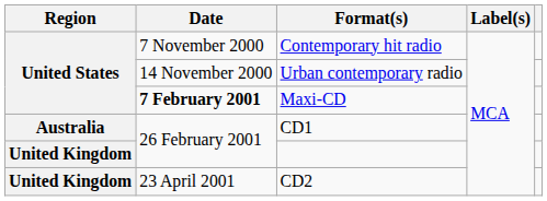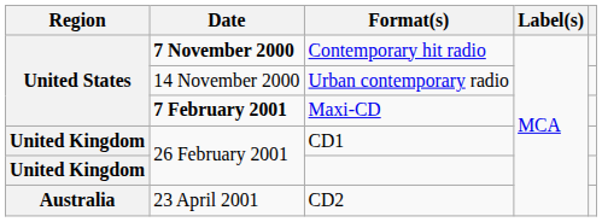 <table class="wikitable plainrowheaders">
 <tr>
 <th scope="col">Region</th>
 <th scope="col">Date</th>
 <th scope="col">Format(s)</th>
 <th scope="col">Label(s)</th>
 <th scope="col"></th>
 </tr>
 <tr>
 <th scope="row" rowspan="3">United States</th>
-<td>7 November 2000</td>
+<td><strong>7 November 2000</strong></td>
 <td><a href='#'>Contemporary hit radio</a></td>
 <td rowspan="6"><a href='#'>MCA</a></td>
 <td align="center"></td>
 </tr>
 <tr>
 <td>14 November 2000</td>
 <td><a href='#'>Urban contemporary</a> radio</td>
 <td align="center"></td>
 </tr>
 <tr>
 <td><strong>7 February 2001</strong></td>
 <td><a href='#'>Maxi-CD</a></td>
 <td align="center"></td>
 </tr>
 <tr>
-<th scope="row">Australia</th>
+<th scope="row">United Kingdom</th>
 <td rowspan="2">26 February 2001</td>
 <td>CD1</td>
 <td align="center"></td>
 </tr>
 <tr>
 <th scope="row">United Kingdom</th>
 <td></td>
 <td align="center"></td>
 </tr>
 <tr>
-<th scope="row">United Kingdom</th>
+<th scope="row">Australia</th>
 <td rowspan="2">23 April 2001</td>
 <td>CD2</td>
 <td align="center"></td>
 </tr>
 </table>
